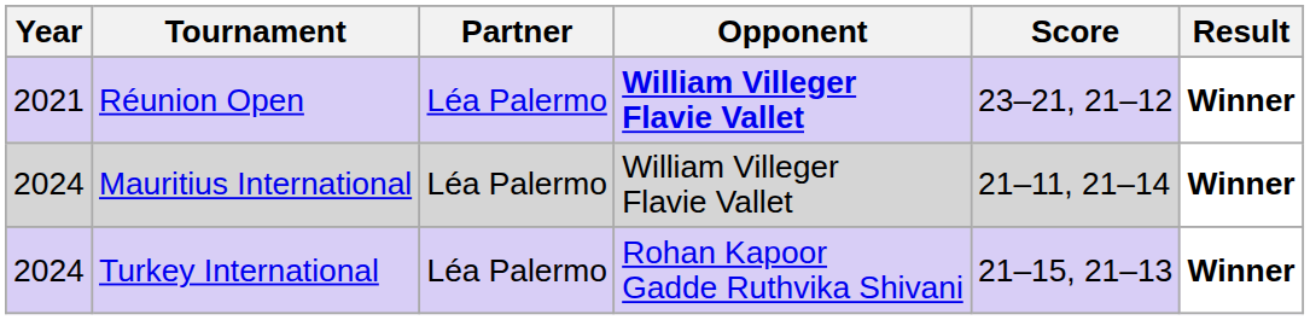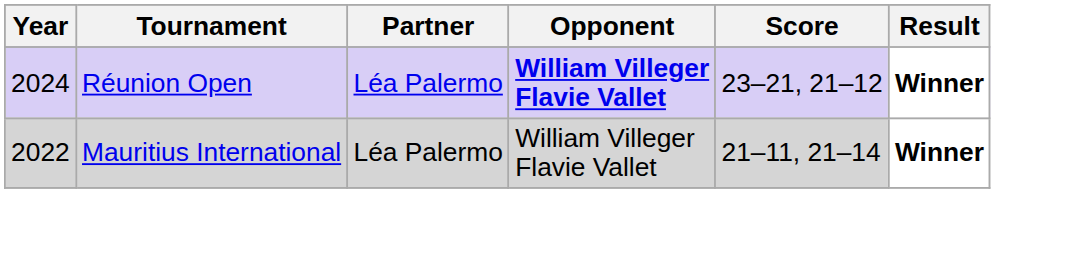 <table class="sortable wikitable" style="font-size: 90%;">
 <tr>
 <th>Year</th>
 <th>Tournament</th>
 <th>Partner</th>
 <th>Opponent</th>
 <th>Score</th>
 <th>Result</th>
 </tr>
 <tr style="background:#D8CEF6">
-<td align="center">2021</td>
+<td align="center">2024</td>
 <td align="left"><a href='#'>Réunion Open</a></td>
 <td align="left"> <a href='#'>Léa Palermo</a></td>
 <td align="left"><strong> <a href='#'>William Villeger</a><br> <a href='#'>Flavie Vallet</a></strong></td>
 <td align="left">23–21, 21–12</td>
 <td style="text-align:left; background:white"> <strong>Winner</strong></td>
 </tr>
 <tr style="background:#D5D5D5">
-<td align="center">2024</td>
+<td align="center">2022</td>
 <td align="left"><a href='#'>Mauritius International</a></td>
 <td align="left"> Léa Palermo</td>
 <td align="left"> William Villeger<br> Flavie Vallet</td>
 <td align="left">21–11, 21–14</td>
 <td style="text-align:left; background:white"> <strong>Winner</strong></td>
 </tr>
-<tr style="background:#D8CEF6">
-<td align="center">2024</td>
-<td align="left"><a href='#'>Turkey International</a></td>
-<td align="left"> Léa Palermo</td>
-<td align="left"> <a href='#'>Rohan Kapoor</a><br> <a href='#'>Gadde Ruthvika Shivani</a></td>
-<td align="left">21–15, 21–13</td>
-<td style="text-align:left; background:white"> <strong>Winner</strong></td>
-</tr>
 </table>
